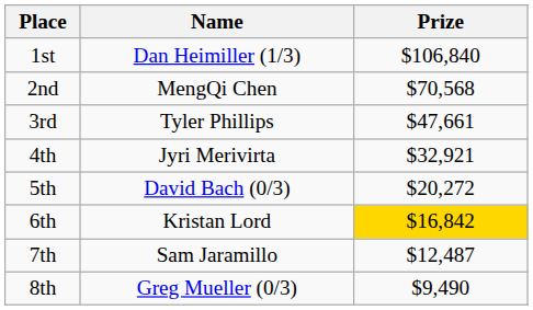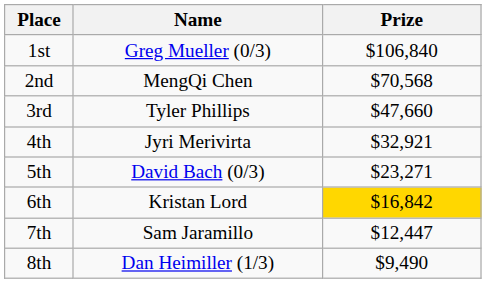 <table class="wikitable">
 <tr>
 <th width="50">Place</th>
 <th width="200">Name</th>
 <th width="125">Prize</th>
 </tr>
 <tr>
 <td align = "center">1st</td>
-<td align = "center"> <a href='#'>Dan Heimiller</a> (1/3)</td>
+<td align = "center"> <a href='#'>Greg Mueller</a> (0/3)</td>
 <td align = "center">$106,840</td>
 </tr>
 <tr>
 <td align = "center">2nd</td>
 <td align = "center"> MengQi Chen</td>
 <td align = "center">$70,568</td>
 </tr>
 <tr>
 <td align = "center">3rd</td>
 <td align = "center"> Tyler Phillips</td>
-<td align = "center">$47,661</td>
+<td align = "center">$47,660</td>
 </tr>
 <tr>
 <td align = "center">4th</td>
 <td align = "center"> Jyri Merivirta</td>
 <td align = "center">$32,921</td>
 </tr>
 <tr>
 <td align = "center">5th</td>
 <td align = "center"> <a href='#'>David Bach</a> (0/3)</td>
-<td align = "center">$20,272</td>
+<td align = "center">$23,271</td>
 </tr>
 <tr>
 <td align = "center">6th</td>
 <td align = "center"> Kristan Lord</td>
 <td align = "center" style="background: gold;">$16,842</td>
 </tr>
 <tr>
 <td align = "center">7th</td>
 <td align = "center"> Sam Jaramillo</td>
-<td align = "center">$12,487</td>
+<td align = "center">$12,447</td>
 </tr>
 <tr>
 <td align = "center">8th</td>
-<td align = "center"> <a href='#'>Greg Mueller</a> (0/3)</td>
+<td align = "center"> <a href='#'>Dan Heimiller</a> (1/3)</td>
 <td align = "center">$9,490</td>
 </tr>
 </table>
